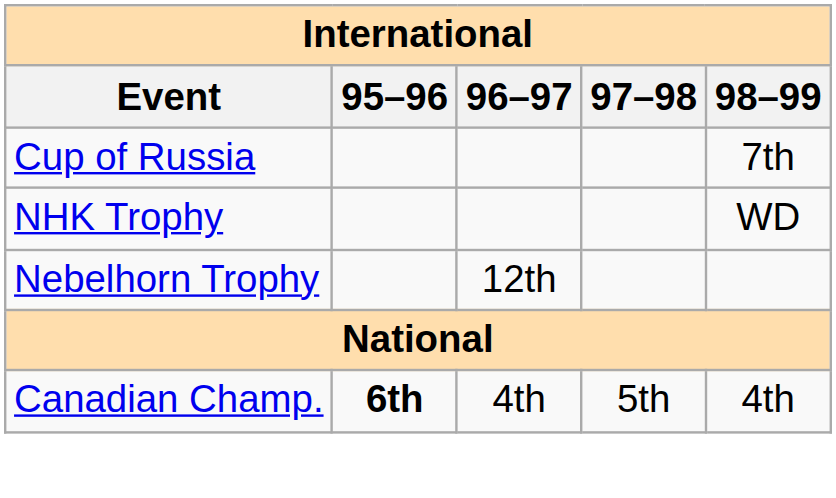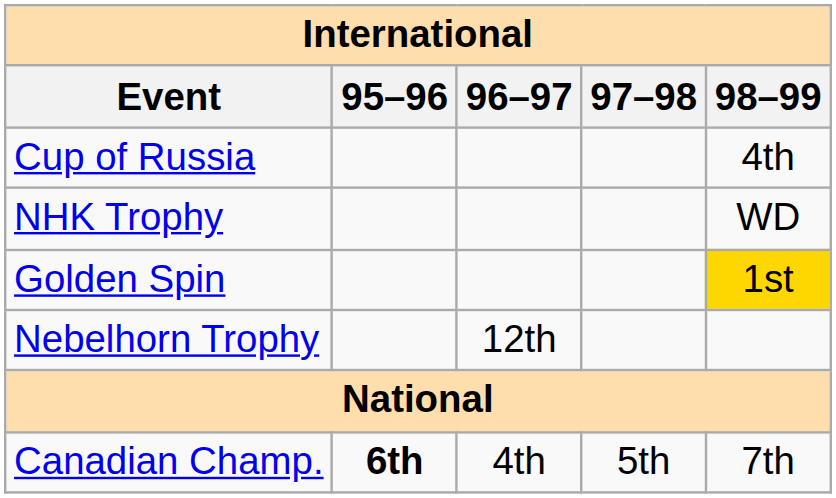 <table class="wikitable" style="text-align:center">
 <tr>
 <th style="background-color: #ffdead; " colspan=5 align=center>International</th>
 </tr>
 <tr>
 <th>Event</th>
 <th>95–96</th>
 <th>96–97</th>
 <th>97–98</th>
 <th>98–99</th>
 </tr>
 <tr>
 <td align=left> <a href='#'>Cup of Russia</a></td>
 <td></td>
 <td></td>
 <td></td>
-<td>7th</td>
+<td>4th</td>
 </tr>
 <tr>
 <td align=left> <a href='#'>NHK Trophy</a></td>
 <td></td>
 <td></td>
 <td></td>
 <td>WD</td>
+</tr>
+<tr>
+<td align=left><a href='#'>Golden Spin</a></td>
+<td></td>
+<td></td>
+<td></td>
+<td bgcolor=gold>1st</td>
 </tr>
 <tr>
 <td align=left><a href='#'>Nebelhorn Trophy</a></td>
 <td></td>
 <td>12th</td>
 <td></td>
 <td></td>
 </tr>
 <tr>
 <th style="background-color: #ffdead; " colspan=5 align=center>National</th>
 </tr>
 <tr>
 <td align=left><a href='#'>Canadian Champ.</a></td>
 <td><strong>6th</strong></td>
 <td>4th</td>
 <td>5th</td>
-<td>4th</td>
+<td>7th</td>
 </tr>
 </table>
